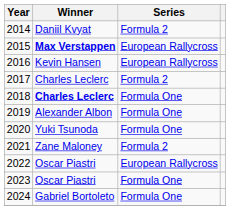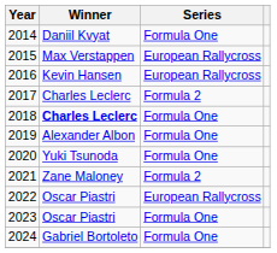 <table class="wikitable">
 <tr>
 <th>Year</th>
 <th>Winner</th>
 <th>Series</th>
 <th></th>
 </tr>
 <tr>
 <td>2014</td>
 <td> <a href='#'>Daniil Kvyat</a></td>
-<td><a href='#'>Formula 2</a></td>
+<td><a href='#'>Formula One</a></td>
 <td></td>
 </tr>
 <tr>
 <td>2015</td>
-<td><strong> <a href='#'>Max Verstappen</a></strong></td>
+<td> <a href='#'>Max Verstappen</a></td>
 <td><a href='#'>European Rallycross</a></td>
 <td></td>
 </tr>
 <tr>
 <td>2016</td>
 <td> <a href='#'>Kevin Hansen</a></td>
 <td><a href='#'>European Rallycross</a></td>
 <td></td>
 </tr>
 <tr>
 <td>2017</td>
 <td> <a href='#'>Charles Leclerc</a></td>
 <td><a href='#'>Formula 2</a></td>
 <td></td>
 </tr>
 <tr>
 <td>2018</td>
 <td><strong> <a href='#'>Charles Leclerc</a></strong></td>
 <td><a href='#'>Formula One</a></td>
 <td></td>
 </tr>
 <tr>
 <td>2019</td>
 <td> <a href='#'>Alexander Albon</a></td>
 <td><a href='#'>Formula One</a></td>
 <td></td>
 </tr>
 <tr>
 <td>2020</td>
 <td> <a href='#'>Yuki Tsunoda</a></td>
 <td><a href='#'>Formula One</a></td>
 <td></td>
 </tr>
 <tr>
 <td>2021</td>
 <td> <a href='#'>Zane Maloney</a></td>
 <td><a href='#'>Formula 2</a></td>
 <td></td>
 </tr>
 <tr>
 <td>2022</td>
 <td> <a href='#'>Oscar Piastri</a></td>
 <td><a href='#'>European Rallycross</a></td>
 <td></td>
 </tr>
 <tr>
 <td>2023</td>
 <td> <a href='#'>Oscar Piastri</a></td>
 <td><a href='#'>Formula One</a></td>
 <td></td>
 </tr>
 <tr>
 <td>2024</td>
 <td> <a href='#'>Gabriel Bortoleto</a></td>
 <td><a href='#'>Formula One</a></td>
 <td></td>
 </tr>
 <tr>
 </tr>
 </table>
